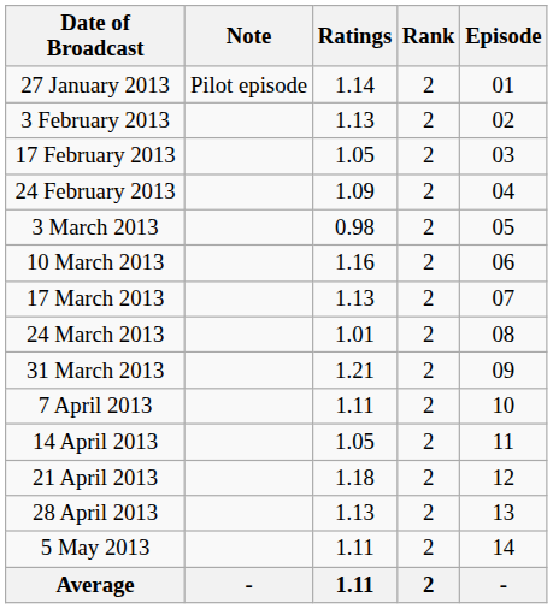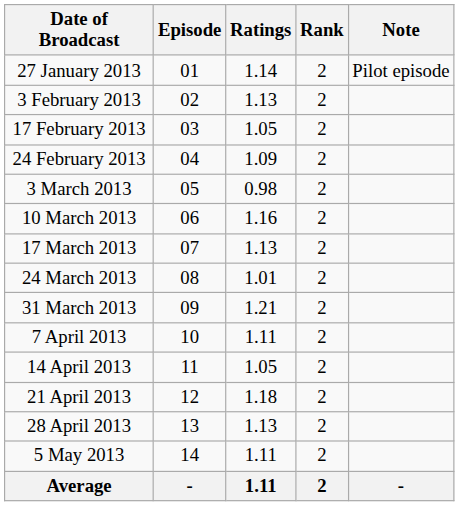 <table class="wikitable">
 <tr align=center>
 <th Style="width:120px">Date of Broadcast</th>
-<th>Note</th>
+<th>Episode</th>
 <th>Ratings</th>
 <th>Rank</th>
-<th>Episode</th>
+<th>Note</th>
 </tr>
 <tr align="center">
 <td>27 January 2013</td>
-<td>Pilot episode</td>
+<td>01</td>
 <td>1.14</td>
 <td>2</td>
-<td>01</td>
+<td>Pilot episode</td>
 </tr>
 <tr align="center">
 <td>3 February 2013</td>
-<td></td>
+<td>02</td>
 <td>1.13</td>
 <td>2</td>
-<td>02</td>
+<td></td>
 </tr>
 <tr align="center">
 <td>17 February 2013</td>
-<td></td>
+<td>03</td>
 <td>1.05</td>
 <td>2</td>
-<td>03</td>
+<td></td>
 </tr>
 <tr align="center">
 <td>24 February 2013</td>
-<td></td>
+<td>04</td>
 <td>1.09</td>
 <td>2</td>
-<td>04</td>
+<td></td>
 </tr>
 <tr align="center">
 <td>3 March 2013</td>
-<td></td>
+<td>05</td>
 <td>0.98</td>
 <td>2</td>
-<td>05</td>
+<td></td>
 </tr>
 <tr align="center">
 <td>10 March 2013</td>
-<td></td>
+<td>06</td>
 <td>1.16</td>
 <td>2</td>
-<td>06</td>
+<td></td>
 </tr>
 <tr align="center">
 <td>17 March 2013</td>
-<td></td>
+<td>07</td>
 <td>1.13</td>
 <td>2</td>
-<td>07</td>
+<td></td>
 </tr>
 <tr align="center">
 <td>24 March 2013</td>
-<td></td>
+<td>08</td>
 <td>1.01</td>
 <td>2</td>
-<td>08</td>
+<td></td>
 </tr>
 <tr align="center">
 <td>31 March 2013</td>
-<td></td>
+<td>09</td>
 <td>1.21</td>
 <td>2</td>
-<td>09</td>
+<td></td>
 </tr>
 <tr align="center">
 <td>7 April 2013</td>
-<td></td>
+<td>10</td>
 <td>1.11</td>
 <td>2</td>
-<td>10</td>
+<td></td>
 </tr>
 <tr align="center">
 <td>14 April 2013</td>
-<td></td>
+<td>11</td>
 <td>1.05</td>
 <td>2</td>
-<td>11</td>
+<td></td>
 </tr>
 <tr align="center">
 <td>21 April 2013</td>
-<td></td>
+<td>12</td>
 <td>1.18</td>
 <td>2</td>
-<td>12</td>
+<td></td>
 </tr>
 <tr align="center">
 <td>28 April 2013</td>
-<td></td>
+<td>13</td>
 <td>1.13</td>
 <td>2</td>
-<td>13</td>
+<td></td>
 </tr>
 <tr align="center">
 <td>5 May 2013</td>
-<td></td>
+<td>14</td>
 <td>1.11</td>
 <td>2</td>
-<td>14</td>
+<td></td>
 </tr>
 <tr align=center>
 <th>Average</th>
 <th>-</th>
 <th>1.11</th>
 <th>2</th>
 <th>-</th>
 </tr>
 </table>
